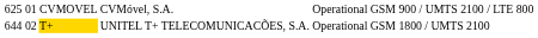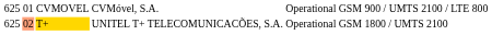 <table>
 <tr>
 <td>625</td>
 <td>01</td>
 <td>CVMOVEL</td>
 <td>CVMóvel, S.A.</td>
 <td>Operational</td>
 <td>GSM 900 / UMTS 2100 / LTE 800</td>
 <td></td>
 </tr>
 <tr>
-<td>644</td>
-<td>02</td>
+<td>625</td>
+<td style="background: lightsalmon;">02</td>
 <td style="background: gold;">T+</td>
 <td>UNITEL T+ TELECOMUNICACÕES, S.A.</td>
 <td>Operational</td>
 <td>GSM 1800 / UMTS 2100</td>
 <td></td>
 </tr>
 </table>
